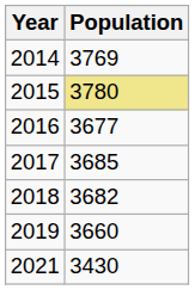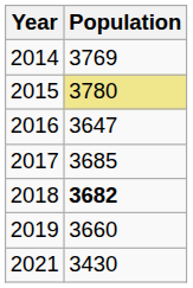 <table class="wikitable">
 <tr>
 <th>Year</th>
 <th>Population</th>
 </tr>
 <tr>
 <td>2014</td>
 <td>3769</td>
 </tr>
 <tr>
 <td>2015</td>
 <td style="background: khaki;">3780</td>
 </tr>
 <tr>
 <td>2016</td>
-<td>3677</td>
+<td>3647</td>
 </tr>
 <tr>
 <td>2017</td>
 <td>3685</td>
 </tr>
 <tr>
 <td>2018</td>
-<td>3682</td>
+<td><strong>3682</strong></td>
 </tr>
 <tr>
 <td>2019</td>
 <td>3660</td>
 </tr>
 <tr>
 <td>2021</td>
 <td>3430</td>
 </tr>
 </table>
